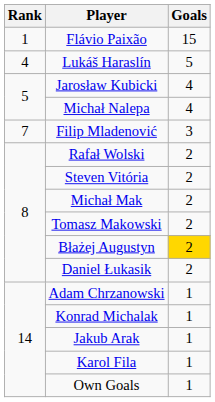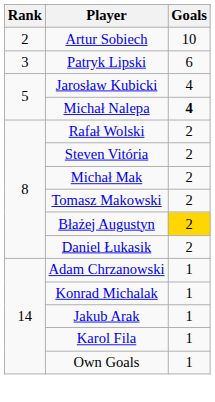 <table class="wikitable" style="text-align: center">
 <tr>
 <th>Rank</th>
 <th>Player</th>
 <th>Goals</th>
 </tr>
 <tr>
-<td>1</td>
-<td><a href='#'>Flávio Paixão</a></td>
-<td>15</td>
+<td>2</td>
+<td><a href='#'>Artur Sobiech</a></td>
+<td>10</td>
 </tr>
 <tr>
-<td>4</td>
-<td><a href='#'>Lukáš Haraslín</a></td>
-<td>5</td>
+<td>3</td>
+<td><a href='#'>Patryk Lipski</a></td>
+<td>6</td>
 </tr>
 <tr>
 <td rowspan=2>5</td>
 <td><a href='#'>Jarosław Kubicki</a></td>
 <td>4</td>
 </tr>
 <tr>
 <td><a href='#'>Michał Nalepa</a></td>
-<td>4</td>
-</tr>
-<tr>
-<td>7</td>
-<td><a href='#'>Filip Mladenović</a></td>
-<td>3</td>
+<td><strong>4</strong></td>
 </tr>
 <tr>
 <td rowspan=6>8</td>
 <td><a href='#'>Rafał Wolski</a></td>
 <td>2</td>
 </tr>
 <tr>
 <td><a href='#'>Steven Vitória</a></td>
 <td>2</td>
 </tr>
 <tr>
 <td><a href='#'>Michał Mak</a></td>
 <td>2</td>
 </tr>
 <tr>
 <td><a href='#'>Tomasz Makowski</a></td>
 <td>2</td>
 </tr>
 <tr>
 <td><a href='#'>Błażej Augustyn</a></td>
 <td style="background: gold;">2</td>
 </tr>
 <tr>
 <td><a href='#'>Daniel Łukasik</a></td>
 <td>2</td>
 </tr>
 <tr>
 <td rowspan=5>14</td>
 <td><a href='#'>Adam Chrzanowski</a></td>
 <td>1</td>
 </tr>
 <tr>
 <td><a href='#'>Konrad Michalak</a></td>
 <td>1</td>
 </tr>
 <tr>
 <td><a href='#'>Jakub Arak</a></td>
 <td>1</td>
 </tr>
 <tr>
 <td><a href='#'>Karol Fila</a></td>
 <td>1</td>
 </tr>
 <tr>
 <td>Own Goals</td>
 <td>1</td>
 </tr>
 </table>
